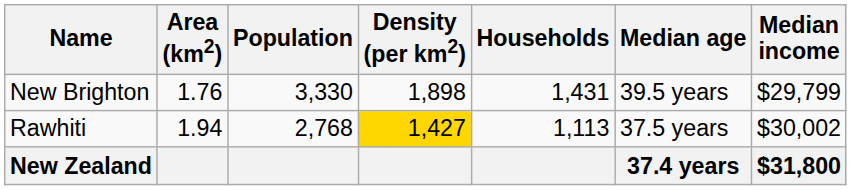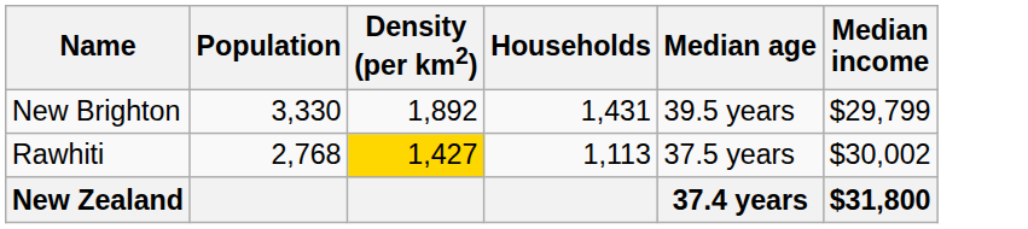 <table class="wikitable">
 <tr>
 <th>Name</th>
-<th>Area<br>(km<sup>2</sup>)</th>
 <th>Population</th>
 <th>Density<br>(per km<sup>2</sup>)</th>
 <th>Households</th>
 <th>Median age</th>
 <th>Median<br>income</th>
 </tr>
 <tr>
 <td>New Brighton</td>
-<td style="text-align:right;">1.76</td>
 <td style="text-align:right;">3,330</td>
-<td style="text-align:right;">1,898</td>
+<td style="text-align:right;">1,892</td>
 <td style="text-align:right;">1,431</td>
 <td>39.5 years</td>
 <td>$29,799</td>
 </tr>
 <tr>
 <td>Rawhiti</td>
-<td style="text-align:right;">1.94</td>
 <td style="text-align:right;">2,768</td>
 <td style="background: gold; text-align:right;">1,427</td>
 <td style="text-align:right;">1,113</td>
 <td>37.5 years</td>
 <td>$30,002</td>
 </tr>
 <tr>
 <th>New Zealand</th>
 <th></th>
 <th></th>
 <th></th>
-<th></th>
 <th>37.4 years</th>
 <th style="text-align:left;">$31,800</th>
 </tr>
 </table>
